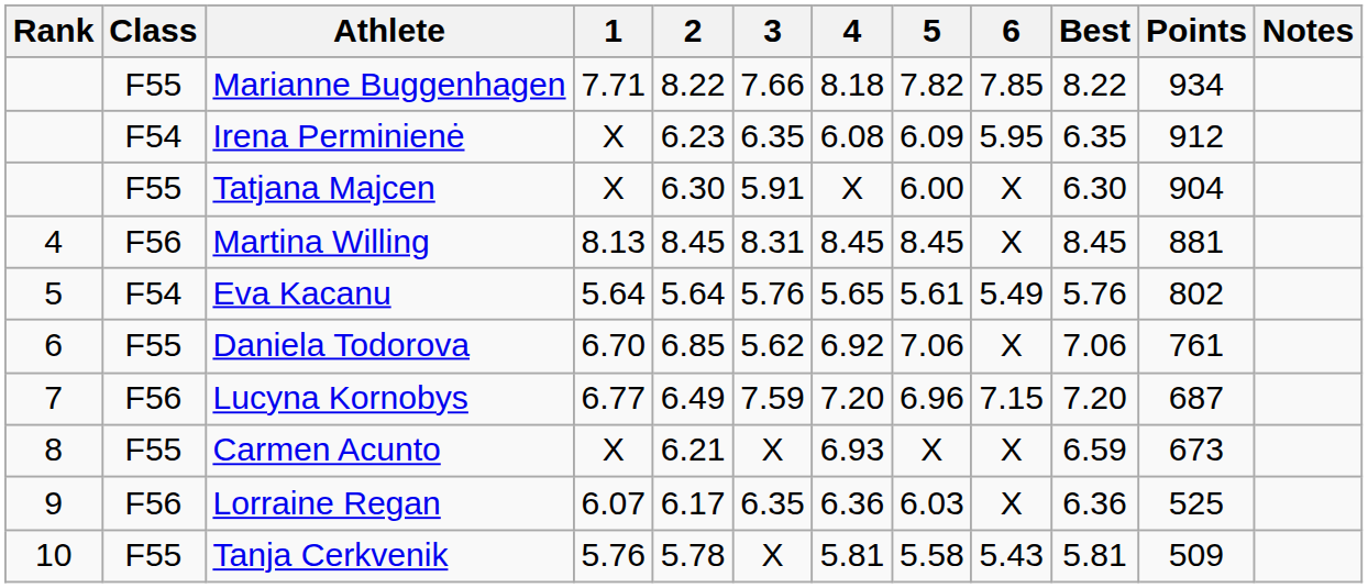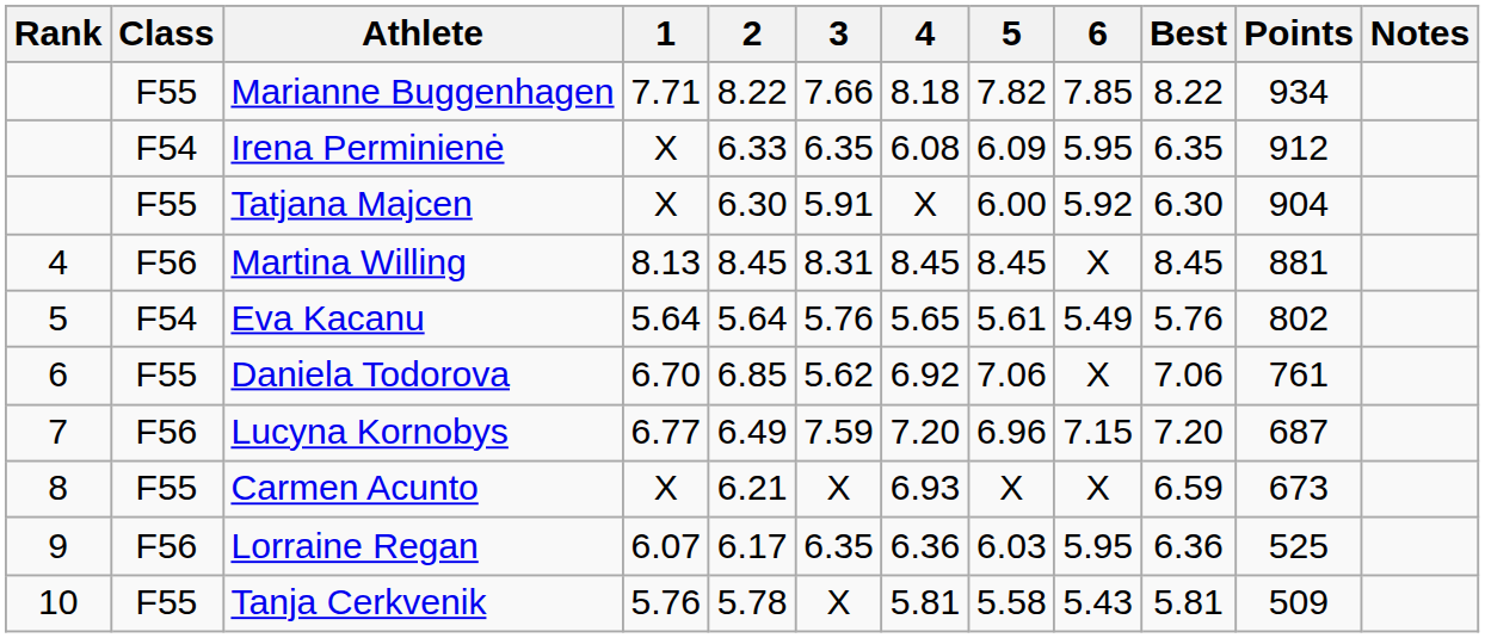 <table class="wikitable sortable" style="text-align:center">
 <tr>
 <th>Rank</th>
 <th>Class</th>
 <th>Athlete</th>
 <th>1</th>
 <th>2</th>
 <th>3</th>
 <th>4</th>
 <th>5</th>
 <th>6</th>
 <th>Best</th>
 <th>Points</th>
 <th>Notes</th>
 </tr>
 <tr>
 <td></td>
 <td>F55</td>
 <td style="text-align:left"><a href='#'>Marianne Buggenhagen</a><br></td>
 <td>7.71</td>
 <td>8.22</td>
 <td>7.66</td>
 <td>8.18</td>
 <td>7.82</td>
 <td>7.85</td>
 <td>8.22</td>
 <td>934</td>
 <td></td>
 </tr>
 <tr>
 <td></td>
 <td>F54</td>
 <td style="text-align:left"><a href='#'>Irena Perminienė</a><br></td>
 <td>X</td>
-<td>6.23</td>
+<td>6.33</td>
 <td>6.35</td>
 <td>6.08</td>
 <td>6.09</td>
 <td>5.95</td>
 <td>6.35</td>
 <td>912</td>
 <td></td>
 </tr>
 <tr>
 <td></td>
 <td>F55</td>
 <td style="text-align:left"><a href='#'>Tatjana Majcen</a><br></td>
 <td>X</td>
 <td>6.30</td>
 <td>5.91</td>
 <td>X</td>
 <td>6.00</td>
-<td>X</td>
+<td>5.92</td>
 <td>6.30</td>
 <td>904</td>
 <td></td>
 </tr>
 <tr>
 <td>4</td>
 <td>F56</td>
 <td style="text-align:left"><a href='#'>Martina Willing</a><br></td>
 <td>8.13</td>
 <td>8.45</td>
 <td>8.31</td>
 <td>8.45</td>
 <td>8.45</td>
 <td>X</td>
 <td>8.45</td>
 <td>881</td>
 <td></td>
 </tr>
 <tr>
 <td>5</td>
 <td>F54</td>
 <td style="text-align:left"><a href='#'>Eva Kacanu</a><br></td>
 <td>5.64</td>
 <td>5.64</td>
 <td>5.76</td>
 <td>5.65</td>
 <td>5.61</td>
 <td>5.49</td>
 <td>5.76</td>
 <td>802</td>
 <td></td>
 </tr>
 <tr>
 <td>6</td>
 <td>F55</td>
 <td style="text-align:left"><a href='#'>Daniela Todorova</a><br></td>
 <td>6.70</td>
 <td>6.85</td>
 <td>5.62</td>
 <td>6.92</td>
 <td>7.06</td>
 <td>X</td>
 <td>7.06</td>
 <td>761</td>
 <td></td>
 </tr>
 <tr>
 <td>7</td>
 <td>F56</td>
 <td style="text-align:left"><a href='#'>Lucyna Kornobys</a><br></td>
 <td>6.77</td>
 <td>6.49</td>
 <td>7.59</td>
 <td>7.20</td>
 <td>6.96</td>
 <td>7.15</td>
 <td>7.20</td>
 <td>687</td>
 <td></td>
 </tr>
 <tr>
 <td>8</td>
 <td>F55</td>
 <td style="text-align:left"><a href='#'>Carmen Acunto</a><br></td>
 <td>X</td>
 <td>6.21</td>
 <td>X</td>
 <td>6.93</td>
 <td>X</td>
 <td>X</td>
 <td>6.59</td>
 <td>673</td>
 <td></td>
 </tr>
 <tr>
 <td>9</td>
 <td>F56</td>
 <td style="text-align:left"><a href='#'>Lorraine Regan</a><br></td>
 <td>6.07</td>
 <td>6.17</td>
 <td>6.35</td>
 <td>6.36</td>
 <td>6.03</td>
-<td>X</td>
+<td>5.95</td>
 <td>6.36</td>
 <td>525</td>
 <td></td>
 </tr>
 <tr>
 <td>10</td>
 <td>F55</td>
 <td style="text-align:left"><a href='#'>Tanja Cerkvenik</a><br></td>
 <td>5.76</td>
 <td>5.78</td>
 <td>X</td>
 <td>5.81</td>
 <td>5.58</td>
 <td>5.43</td>
 <td>5.81</td>
 <td>509</td>
 <td></td>
 </tr>
 </table>
